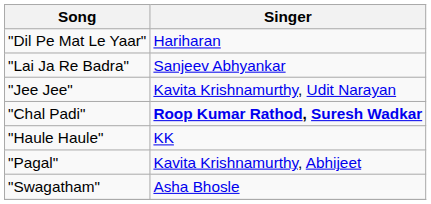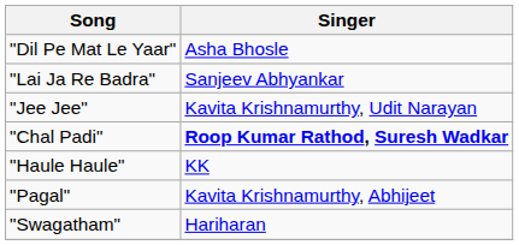 <table class="wikitable" style="font-size:95%;">
 <tr>
 <th>Song</th>
 <th>Singer</th>
 </tr>
 <tr>
 <td>"Dil Pe Mat Le Yaar"</td>
-<td><a href='#'>Hariharan</a></td>
+<td><a href='#'>Asha Bhosle</a></td>
 </tr>
 <tr>
 <td>"Lai Ja Re Badra"</td>
 <td><a href='#'>Sanjeev Abhyankar</a></td>
 </tr>
 <tr>
 <td>"Jee Jee"</td>
 <td><a href='#'>Kavita Krishnamurthy</a>, <a href='#'>Udit Narayan</a></td>
 </tr>
 <tr>
 <td>"Chal Padi"</td>
 <td><strong><a href='#'>Roop Kumar Rathod</a>, <a href='#'>Suresh Wadkar</a></strong></td>
 </tr>
 <tr>
 <td>"Haule Haule"</td>
 <td><a href='#'>KK</a></td>
 </tr>
 <tr>
 <td>"Pagal"</td>
 <td><a href='#'>Kavita Krishnamurthy</a>, <a href='#'>Abhijeet</a></td>
 </tr>
 <tr>
 <td>"Swagatham"</td>
-<td><a href='#'>Asha Bhosle</a></td>
+<td><a href='#'>Hariharan</a></td>
 </tr>
 <tr>
 </tr>
 </table>
